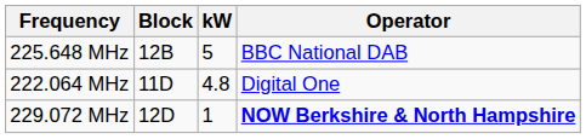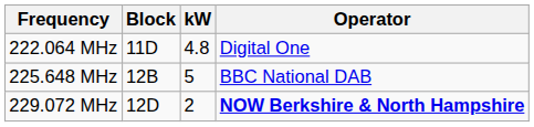 <table class="wikitable sortable">
 <tr>
 <th>Frequency</th>
 <th>Block</th>
 <th>kW</th>
 <th>Operator</th>
 </tr>
 <tr>
+<td>222.064 MHz</td>
+<td>11D</td>
+<td>4.8</td>
+<td><a href='#'>Digital One</a></td>
+</tr>
+<tr>
 <td>225.648 MHz</td>
 <td>12B</td>
 <td>5</td>
 <td><a href='#'>BBC National DAB</a></td>
 </tr>
 <tr>
-<td>222.064 MHz</td>
-<td>11D</td>
-<td>4.8</td>
-<td><a href='#'>Digital One</a></td>
-</tr>
-<tr>
 <td>229.072 MHz</td>
 <td>12D</td>
-<td>1</td>
+<td>2</td>
 <td><strong><a href='#'>NOW Berkshire & North Hampshire</a></strong></td>
 </tr>
 </table>
